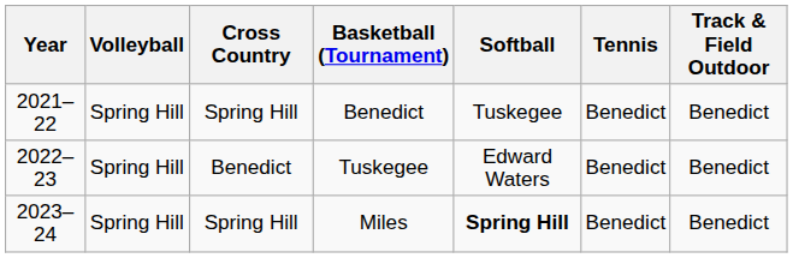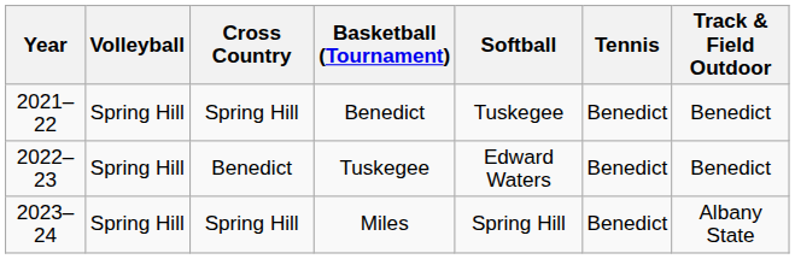 <table class="wikitable" style="text-align:center">
 <tr>
 <th>Year</th>
 <th>Volleyball</th>
 <th>Cross Country</th>
 <th>Basketball<br>(<a href='#'>Tournament</a>)</th>
 <th>Softball</th>
 <th>Tennis</th>
 <th>Track & Field<br>Outdoor</th>
 </tr>
 <tr>
 <td>2021–22</td>
 <td>Spring Hill</td>
 <td>Spring Hill</td>
 <td>Benedict</td>
 <td>Tuskegee</td>
 <td>Benedict</td>
 <td>Benedict</td>
 </tr>
 <tr>
 <td>2022–23</td>
 <td>Spring Hill</td>
 <td>Benedict</td>
 <td>Tuskegee</td>
 <td>Edward Waters</td>
 <td>Benedict</td>
 <td>Benedict</td>
 </tr>
 <tr>
 <td>2023–24</td>
 <td>Spring Hill</td>
 <td>Spring Hill</td>
 <td>Miles</td>
-<td><strong>Spring Hill</strong></td>
+<td>Spring Hill</td>
 <td>Benedict</td>
-<td>Benedict</td>
+<td>Albany State</td>
 </tr>
 </table>
